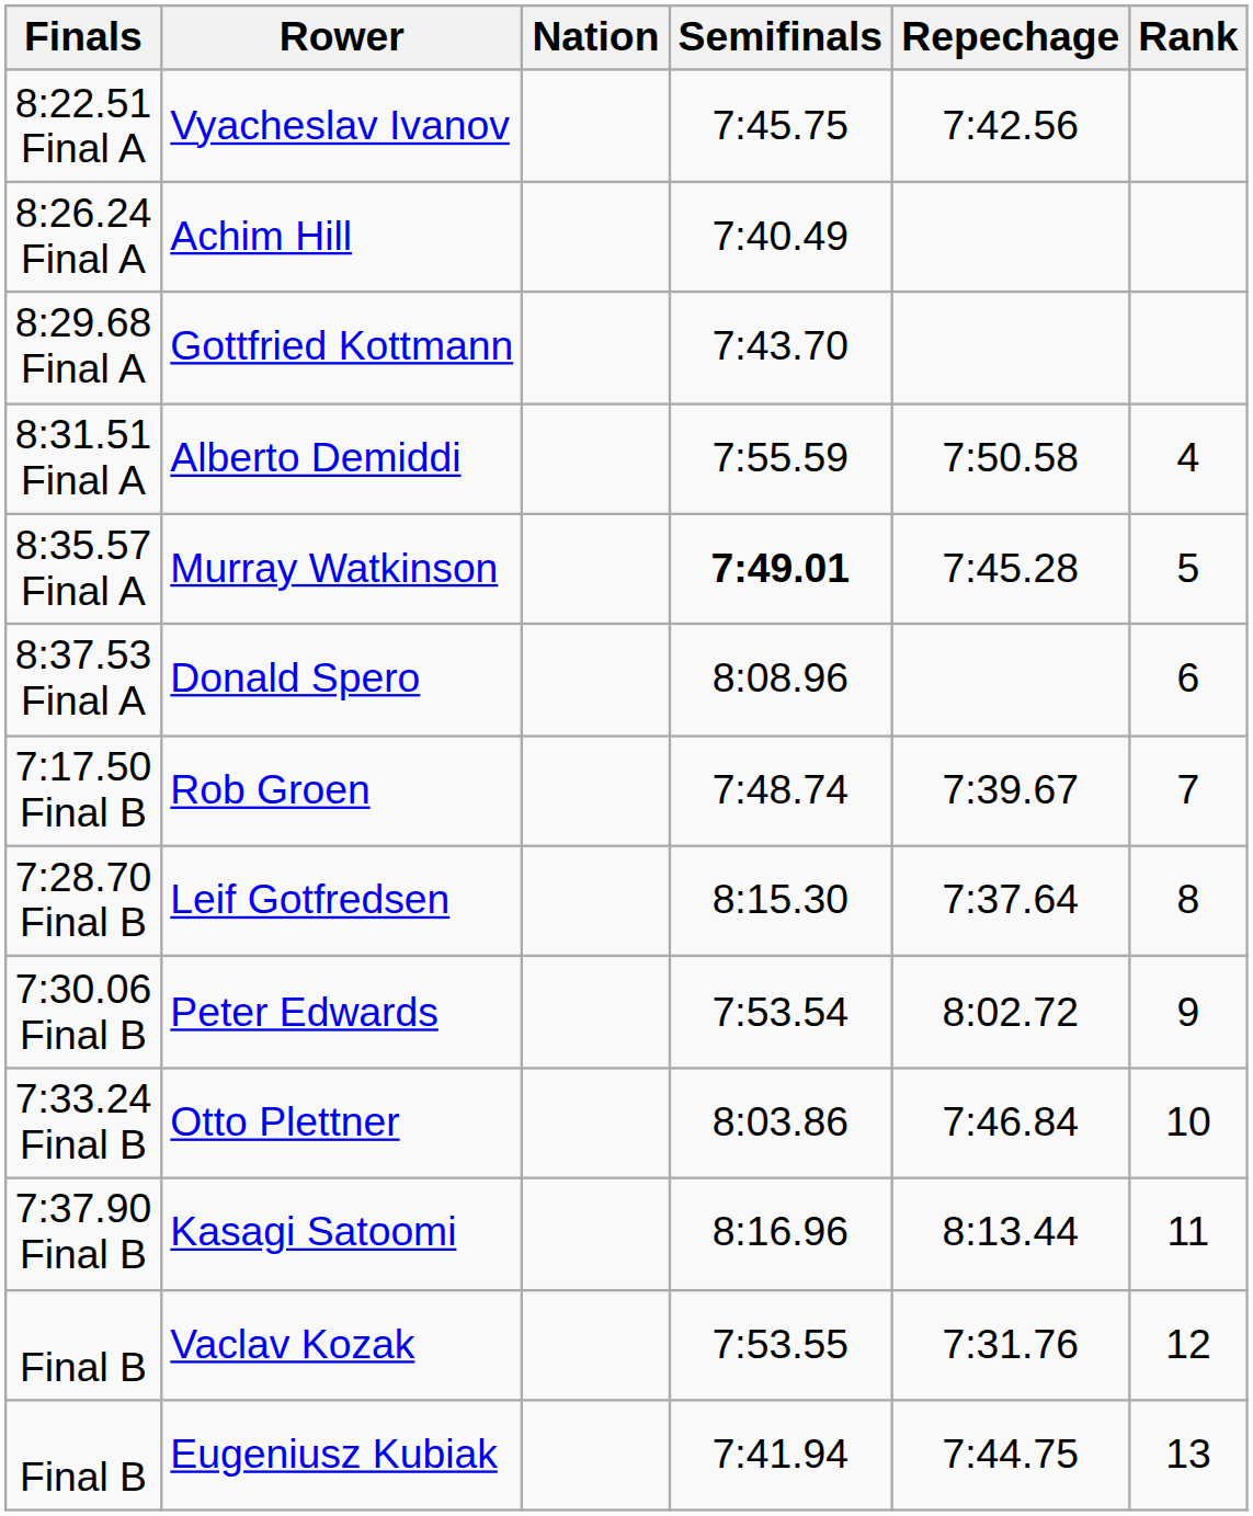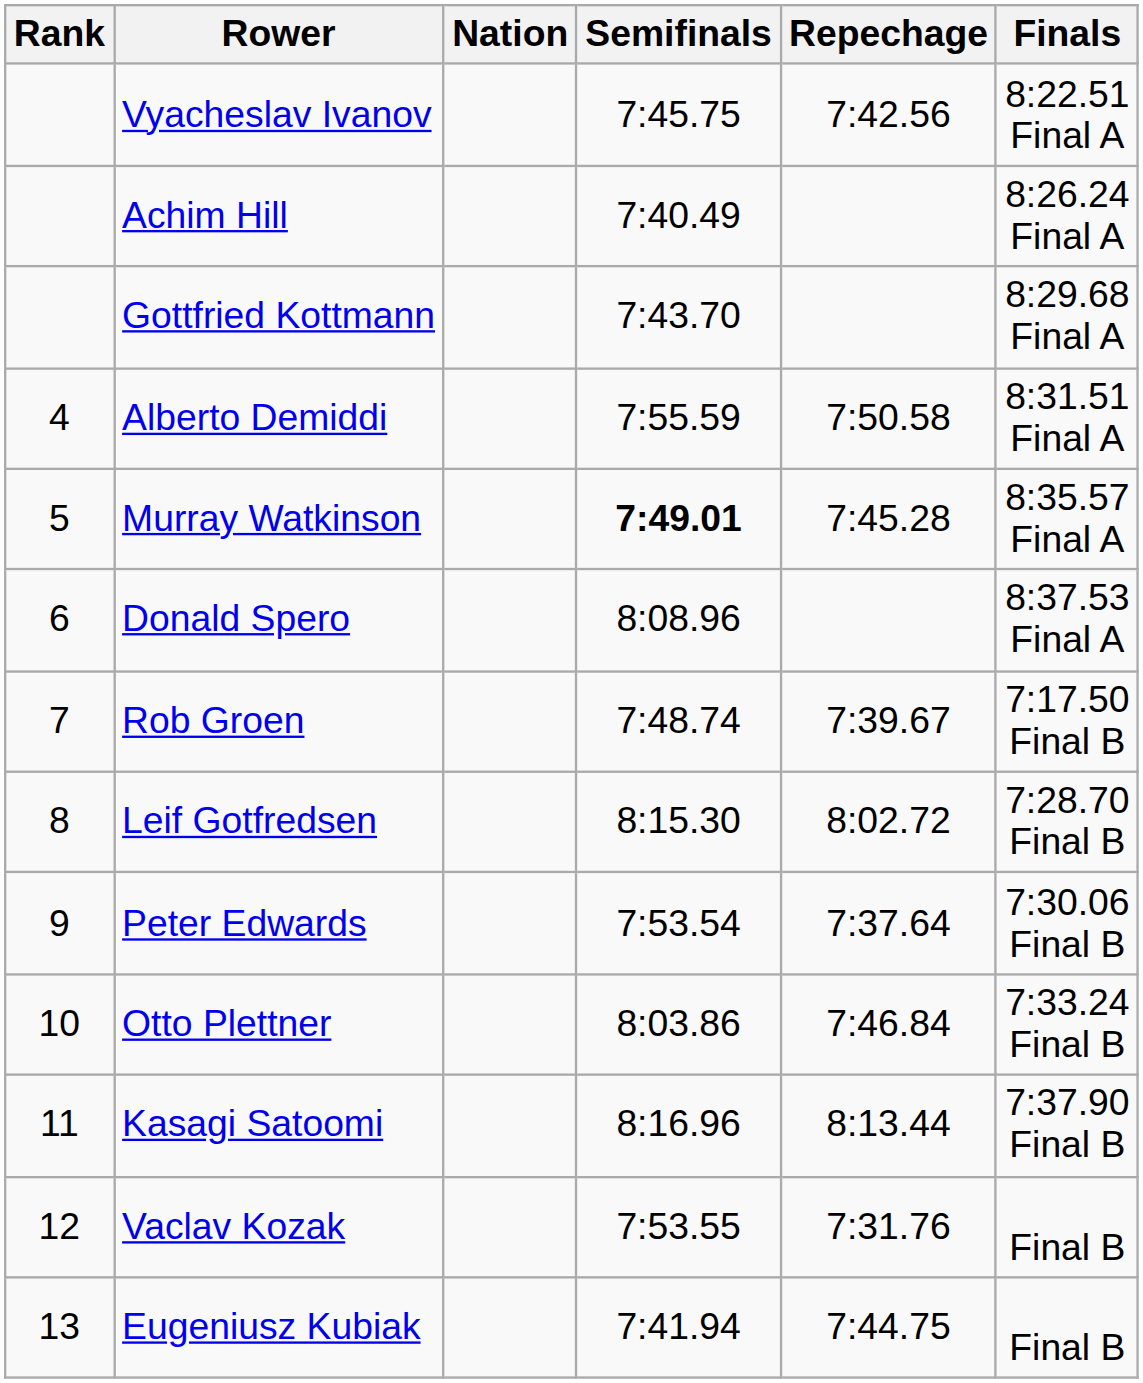 <table class="wikitable sortable" style="text-align:center">
 <tr>
-<th>Finals</th>
+<th>Rank</th>
 <th>Rower</th>
 <th>Nation</th>
 <th>Semifinals</th>
 <th>Repechage</th>
-<th>Rank</th>
+<th>Finals</th>
 </tr>
 <tr>
-<td>8:22.51<br>Final A</td>
+<td></td>
 <td align=left><a href='#'>Vyacheslav Ivanov</a></td>
 <td align=left></td>
 <td>7:45.75</td>
 <td>7:42.56</td>
-<td></td>
+<td>8:22.51<br>Final A</td>
 </tr>
 <tr>
-<td>8:26.24<br>Final A</td>
+<td></td>
 <td align=left><a href='#'>Achim Hill</a></td>
 <td align=left></td>
 <td>7:40.49</td>
 <td></td>
-<td></td>
+<td>8:26.24<br>Final A</td>
 </tr>
 <tr>
-<td>8:29.68<br>Final A</td>
+<td></td>
 <td align=left><a href='#'>Gottfried Kottmann</a></td>
 <td align=left></td>
 <td>7:43.70</td>
 <td></td>
-<td></td>
+<td>8:29.68<br>Final A</td>
 </tr>
 <tr>
-<td>8:31.51<br>Final A</td>
+<td>4</td>
 <td align=left><a href='#'>Alberto Demiddi</a></td>
 <td align=left></td>
 <td>7:55.59</td>
 <td>7:50.58</td>
-<td>4</td>
+<td>8:31.51<br>Final A</td>
 </tr>
 <tr>
-<td>8:35.57<br>Final A</td>
+<td>5</td>
 <td align=left><a href='#'>Murray Watkinson</a></td>
 <td align=left></td>
 <td><strong>7:49.01</strong></td>
 <td>7:45.28</td>
-<td>5</td>
+<td>8:35.57<br>Final A</td>
 </tr>
 <tr>
-<td>8:37.53<br>Final A</td>
+<td>6</td>
 <td align=left><a href='#'>Donald Spero</a></td>
 <td align=left></td>
 <td>8:08.96</td>
 <td></td>
-<td>6</td>
+<td>8:37.53<br>Final A</td>
 </tr>
 <tr>
-<td>7:17.50<br>Final B</td>
+<td>7</td>
 <td align=left><a href='#'>Rob Groen</a></td>
 <td align=left></td>
 <td>7:48.74</td>
 <td>7:39.67</td>
-<td>7</td>
+<td>7:17.50<br>Final B</td>
 </tr>
 <tr>
-<td>7:28.70<br>Final B</td>
+<td>8</td>
 <td align=left><a href='#'>Leif Gotfredsen</a></td>
 <td align=left></td>
 <td>8:15.30</td>
-<td>7:37.64</td>
-<td>8</td>
+<td>8:02.72</td>
+<td>7:28.70<br>Final B</td>
 </tr>
 <tr>
-<td>7:30.06<br>Final B</td>
+<td>9</td>
 <td align=left><a href='#'>Peter Edwards</a></td>
 <td align=left></td>
 <td>7:53.54</td>
-<td>8:02.72</td>
-<td>9</td>
+<td>7:37.64</td>
+<td>7:30.06<br>Final B</td>
 </tr>
 <tr>
-<td>7:33.24<br>Final B</td>
+<td>10</td>
 <td align=left><a href='#'>Otto Plettner</a></td>
 <td align=left></td>
 <td>8:03.86</td>
 <td>7:46.84</td>
-<td>10</td>
+<td>7:33.24<br>Final B</td>
 </tr>
 <tr>
-<td>7:37.90<br>Final B</td>
+<td>11</td>
 <td align=left><a href='#'>Kasagi Satoomi</a></td>
 <td align=left></td>
 <td>8:16.96</td>
 <td>8:13.44</td>
-<td>11</td>
+<td>7:37.90<br>Final B</td>
 </tr>
 <tr>
-<td data-sort-value=9:99.99><br>Final B</td>
+<td>12</td>
 <td align=left><a href='#'>Vaclav Kozak</a></td>
 <td align=left></td>
 <td>7:53.55</td>
 <td>7:31.76</td>
-<td>12</td>
+<td data-sort-value=9:99.99><br>Final B</td>
 </tr>
 <tr>
-<td data-sort-value=9:99.99><br>Final B</td>
+<td>13</td>
 <td align=left><a href='#'>Eugeniusz Kubiak</a></td>
 <td align=left></td>
 <td>7:41.94</td>
 <td>7:44.75</td>
-<td>13</td>
+<td data-sort-value=9:99.99><br>Final B</td>
 </tr>
 </table>
